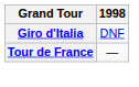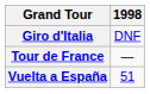 <table class="wikitable plainrowheaders">
 <tr>
 <th>Grand Tour</th>
 <th scope="col">1998</th>
 </tr>
 <tr style="text-align:center;">
 <th scope="row"> <a href='#'>Giro d'Italia</a></th>
 <td><a href='#'>DNF</a></td>
 </tr>
 <tr style="text-align:center;">
 <th scope="row"> <a href='#'>Tour de France</a></th>
 <td>—</td>
 </tr>
+<tr style="text-align:center;">
+<th scope="row"> <a href='#'>Vuelta a España</a></th>
+<td><a href='#'>51</a></td>
+</tr>
 </table>
